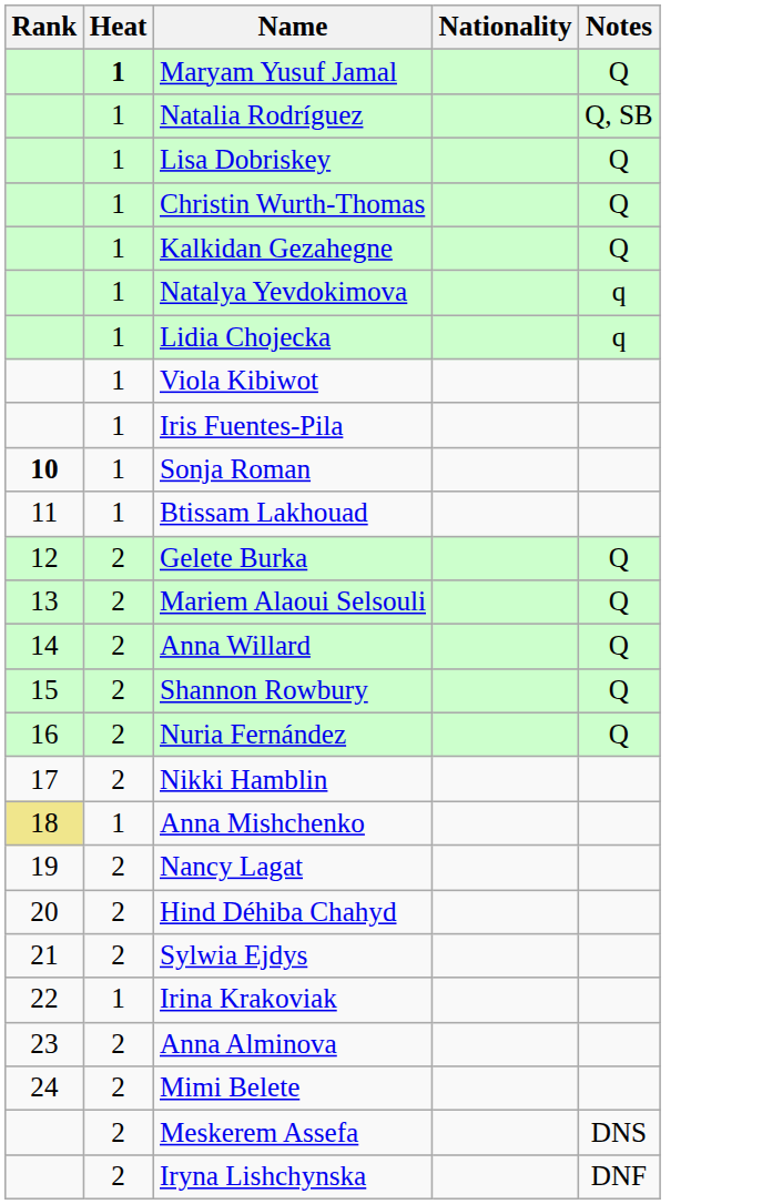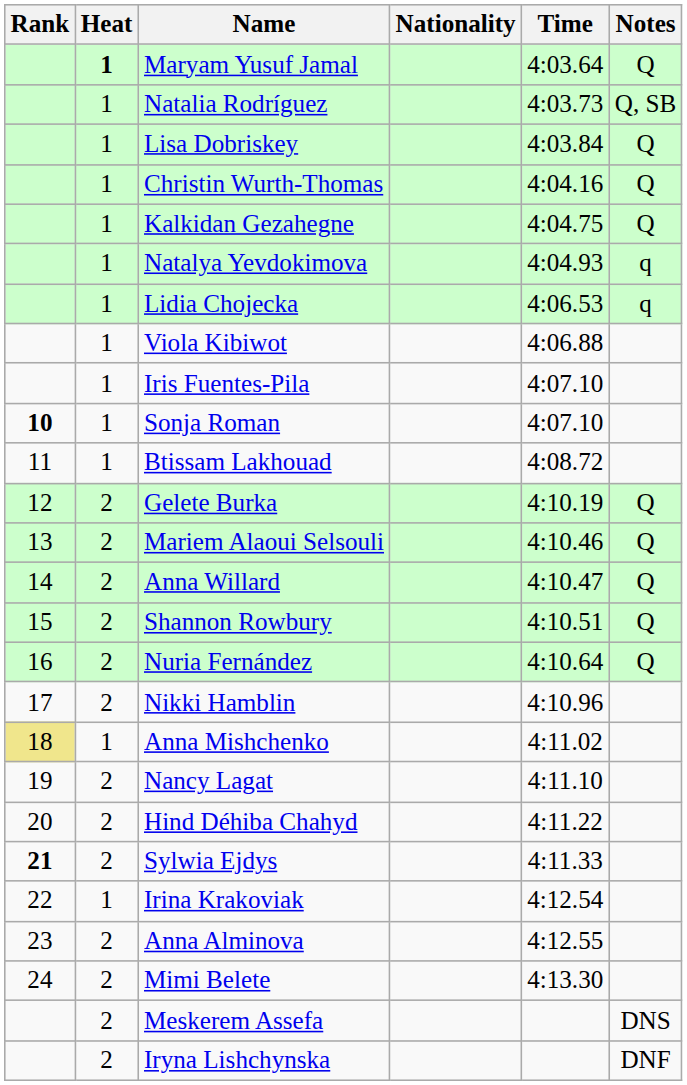 <table class="wikitable sortable" style="text-align:center">
 <tr>
 <th>Rank</th>
 <th>Heat</th>
 <th>Name</th>
 <th>Nationality</th>
+<th>Time</th>
 <th>Notes</th>
 </tr>
 <tr bgcolor=ccffcc>
 <td></td>
 <td><strong>1</strong></td>
 <td align=left><a href='#'>Maryam Yusuf Jamal</a></td>
 <td align=left></td>
+<td>4:03.64</td>
 <td>Q</td>
 </tr>
 <tr bgcolor=ccffcc>
 <td></td>
 <td>1</td>
 <td align=left><a href='#'>Natalia Rodríguez</a></td>
 <td align=left></td>
+<td>4:03.73</td>
 <td>Q, SB</td>
 </tr>
 <tr bgcolor=ccffcc>
 <td></td>
 <td>1</td>
 <td align=left><a href='#'>Lisa Dobriskey</a></td>
 <td align=left></td>
+<td>4:03.84</td>
 <td>Q</td>
 </tr>
 <tr bgcolor=ccffcc>
 <td></td>
 <td>1</td>
 <td align=left><a href='#'>Christin Wurth-Thomas</a></td>
 <td align=left></td>
+<td>4:04.16</td>
 <td>Q</td>
 </tr>
 <tr bgcolor=ccffcc>
 <td></td>
 <td>1</td>
 <td align=left><a href='#'>Kalkidan Gezahegne</a></td>
 <td align=left></td>
+<td>4:04.75</td>
 <td>Q</td>
 </tr>
 <tr bgcolor=ccffcc>
 <td></td>
 <td>1</td>
 <td align=left><a href='#'>Natalya Yevdokimova</a></td>
 <td align=left></td>
+<td>4:04.93</td>
 <td>q</td>
 </tr>
 <tr bgcolor=ccffcc>
 <td></td>
 <td>1</td>
 <td align=left><a href='#'>Lidia Chojecka</a></td>
 <td align=left></td>
+<td>4:06.53</td>
 <td>q</td>
 </tr>
 <tr>
 <td></td>
 <td>1</td>
 <td align=left><a href='#'>Viola Kibiwot</a></td>
 <td align=left></td>
+<td>4:06.88</td>
 <td></td>
 </tr>
 <tr>
 <td></td>
 <td>1</td>
 <td align=left><a href='#'>Iris Fuentes-Pila</a></td>
 <td align=left></td>
+<td>4:07.10</td>
 <td></td>
 </tr>
 <tr>
 <td><strong>10</strong></td>
 <td>1</td>
 <td align=left><a href='#'>Sonja Roman</a></td>
 <td align=left></td>
+<td>4:07.10</td>
 <td></td>
 </tr>
 <tr>
 <td>11</td>
 <td>1</td>
 <td align=left><a href='#'>Btissam Lakhouad</a></td>
 <td align=left></td>
+<td>4:08.72</td>
 <td></td>
 </tr>
 <tr bgcolor=ccffcc>
 <td>12</td>
 <td>2</td>
 <td align=left><a href='#'>Gelete Burka</a></td>
 <td align=left></td>
+<td>4:10.19</td>
 <td>Q</td>
 </tr>
 <tr bgcolor=ccffcc>
 <td>13</td>
 <td>2</td>
 <td align=left><a href='#'>Mariem Alaoui Selsouli</a></td>
 <td align=left></td>
+<td>4:10.46</td>
 <td>Q</td>
 </tr>
 <tr bgcolor=ccffcc>
 <td>14</td>
 <td>2</td>
 <td align=left><a href='#'>Anna Willard</a></td>
 <td align=left></td>
+<td>4:10.47</td>
 <td>Q</td>
 </tr>
 <tr bgcolor=ccffcc>
 <td>15</td>
 <td>2</td>
 <td align=left><a href='#'>Shannon Rowbury</a></td>
 <td align=left></td>
+<td>4:10.51</td>
 <td>Q</td>
 </tr>
 <tr bgcolor=ccffcc>
 <td>16</td>
 <td>2</td>
 <td align=left><a href='#'>Nuria Fernández</a></td>
 <td align=left></td>
+<td>4:10.64</td>
 <td>Q</td>
 </tr>
 <tr>
 <td>17</td>
 <td>2</td>
 <td align=left><a href='#'>Nikki Hamblin</a></td>
 <td align=left></td>
+<td>4:10.96</td>
 <td></td>
 </tr>
 <tr>
 <td style="background: khaki;">18</td>
 <td>1</td>
 <td align=left><a href='#'>Anna Mishchenko</a></td>
 <td align=left></td>
+<td>4:11.02</td>
 <td></td>
 </tr>
 <tr>
 <td>19</td>
 <td>2</td>
 <td align=left><a href='#'>Nancy Lagat</a></td>
 <td align=left></td>
+<td>4:11.10</td>
 <td></td>
 </tr>
 <tr>
 <td>20</td>
 <td>2</td>
 <td align=left><a href='#'>Hind Déhiba Chahyd</a></td>
 <td align=left></td>
+<td>4:11.22</td>
 <td></td>
 </tr>
 <tr>
-<td>21</td>
+<td><strong>21</strong></td>
 <td>2</td>
 <td align=left><a href='#'>Sylwia Ejdys</a></td>
 <td align=left></td>
+<td>4:11.33</td>
 <td></td>
 </tr>
 <tr>
 <td>22</td>
 <td>1</td>
 <td align=left><a href='#'>Irina Krakoviak</a></td>
 <td align=left></td>
+<td>4:12.54</td>
 <td></td>
 </tr>
 <tr>
 <td>23</td>
 <td>2</td>
 <td align=left><a href='#'>Anna Alminova</a></td>
 <td align=left></td>
+<td>4:12.55</td>
 <td></td>
 </tr>
 <tr>
 <td>24</td>
 <td>2</td>
 <td align=left><a href='#'>Mimi Belete</a></td>
 <td align=left></td>
+<td>4:13.30</td>
 <td></td>
 </tr>
 <tr>
 <td></td>
 <td>2</td>
 <td align=left><a href='#'>Meskerem Assefa</a></td>
 <td align=left></td>
+<td></td>
 <td>DNS</td>
 </tr>
 <tr>
 <td></td>
 <td>2</td>
 <td align=left><a href='#'>Iryna Lishchynska</a></td>
 <td align=left></td>
+<td></td>
 <td>DNF</td>
 </tr>
 </table>
